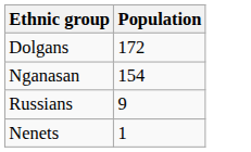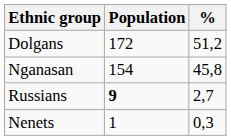 <table class="wikitable">
 <tr>
 <th>Ethnic group</th>
 <th>Population</th>
+<th>%</th>
 </tr>
 <tr>
 <td>Dolgans</td>
 <td>172</td>
+<td>51,2</td>
 </tr>
 <tr>
 <td>Nganasan</td>
 <td>154</td>
+<td>45,8</td>
 </tr>
 <tr>
 <td>Russians</td>
-<td>9</td>
+<td><strong>9</strong></td>
+<td>2,7</td>
 </tr>
 <tr>
 <td>Nenets</td>
 <td>1</td>
+<td>0,3</td>
 </tr>
 </table>
